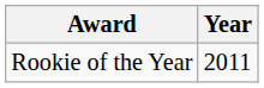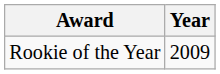 <table class="wikitable">
 <tr>
 <th>Award</th>
 <th>Year</th>
 </tr>
 <tr>
 <td>Rookie of the Year</td>
-<td>2011</td>
+<td>2009</td>
 </tr>
 </table>
